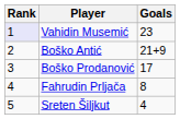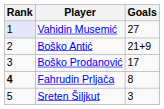 <table class="wikitable">
 <tr>
 <th>Rank</th>
 <th>Player</th>
 <th>Goals</th>
 </tr>
 <tr>
 <td style="background: lavender;">1</td>
 <td><a href='#'>Vahidin Musemić</a></td>
-<td>23</td>
+<td>27</td>
 </tr>
 <tr>
 <td>2</td>
 <td><a href='#'>Boško Antić</a></td>
 <td>21+9</td>
 </tr>
 <tr>
 <td>3</td>
 <td><a href='#'>Boško Prodanović</a></td>
 <td>17</td>
 </tr>
 <tr>
-<td>4</td>
+<td><strong>4</strong></td>
 <td><a href='#'>Fahrudin Prljača</a></td>
 <td>8</td>
 </tr>
 <tr>
 <td>5</td>
 <td><a href='#'>Sreten Šiljkut</a></td>
-<td>4</td>
+<td>3</td>
 </tr>
 </table>
